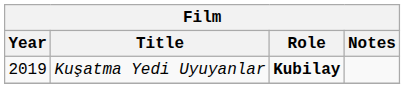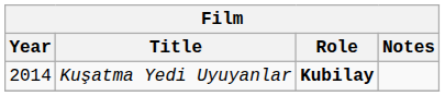 <table class="wikitable">
 <tr>
 <th colspan="4">Film</th>
 </tr>
 <tr>
 <th>Year</th>
 <th>Title</th>
 <th>Role</th>
 <th>Notes</th>
 </tr>
 <tr>
-<td>2019</td>
+<td>2014</td>
 <td><em>Kuşatma Yedi Uyuyanlar</em></td>
 <td><strong>Kubilay</strong></td>
 <td></td>
 </tr>
 <tr>
 </tr>
 </table>
